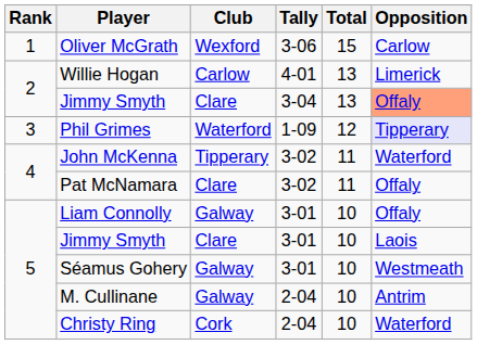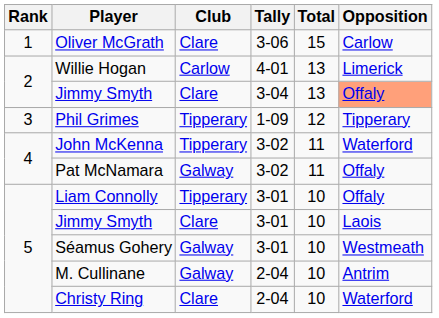 <table class="wikitable">
 <tr>
 <th>Rank</th>
 <th>Player</th>
 <th>Club</th>
 <th>Tally</th>
 <th>Total</th>
 <th>Opposition</th>
 </tr>
 <tr>
 <td rowspan="1" style="text-align:center;">1</td>
 <td><a href='#'>Oliver McGrath</a></td>
-<td><a href='#'>Wexford</a></td>
+<td><a href='#'>Clare</a></td>
 <td align=center>3-06</td>
 <td align=center>15</td>
 <td><a href='#'>Carlow</a></td>
 </tr>
 <tr>
 <td rowspan="2" style="text-align:center;">2</td>
 <td>Willie Hogan</td>
 <td><a href='#'>Carlow</a></td>
 <td align=center>4-01</td>
 <td align=center>13</td>
 <td><a href='#'>Limerick</a></td>
 </tr>
 <tr>
 <td><a href='#'>Jimmy Smyth</a></td>
 <td><a href='#'>Clare</a></td>
 <td align=center>3-04</td>
 <td align=center>13</td>
 <td style="background: lightsalmon;"><a href='#'>Offaly</a></td>
 </tr>
 <tr>
 <td rowspan="1" style="text-align:center;">3</td>
 <td><a href='#'>Phil Grimes</a></td>
-<td><a href='#'>Waterford</a></td>
+<td><a href='#'>Tipperary</a></td>
 <td align=center>1-09</td>
 <td align=center>12</td>
-<td style="background: lavender;"><a href='#'>Tipperary</a></td>
+<td><a href='#'>Tipperary</a></td>
 </tr>
 <tr>
 <td rowspan="2" style="text-align:center;">4</td>
 <td><a href='#'>John McKenna</a></td>
 <td><a href='#'>Tipperary</a></td>
 <td align=center>3-02</td>
 <td align=center>11</td>
 <td><a href='#'>Waterford</a></td>
 </tr>
 <tr>
 <td>Pat McNamara</td>
-<td><a href='#'>Clare</a></td>
+<td><a href='#'>Galway</a></td>
 <td align=center>3-02</td>
 <td align=center>11</td>
 <td><a href='#'>Offaly</a></td>
 </tr>
 <tr>
 <td rowspan="5" style="text-align:center;">5</td>
 <td><a href='#'>Liam Connolly</a></td>
-<td><a href='#'>Galway</a></td>
+<td><a href='#'>Tipperary</a></td>
 <td align=center>3-01</td>
 <td align=center>10</td>
 <td><a href='#'>Offaly</a></td>
 </tr>
 <tr>
 <td><a href='#'>Jimmy Smyth</a></td>
 <td><a href='#'>Clare</a></td>
 <td align=center>3-01</td>
 <td align=center>10</td>
 <td><a href='#'>Laois</a></td>
 </tr>
 <tr>
 <td>Séamus Gohery</td>
 <td><a href='#'>Galway</a></td>
 <td align=center>3-01</td>
 <td align=center>10</td>
 <td><a href='#'>Westmeath</a></td>
 </tr>
 <tr>
 <td>M. Cullinane</td>
 <td><a href='#'>Galway</a></td>
 <td align=center>2-04</td>
 <td align=center>10</td>
 <td><a href='#'>Antrim</a></td>
 </tr>
 <tr>
 <td><a href='#'>Christy Ring</a></td>
-<td><a href='#'>Cork</a></td>
+<td><a href='#'>Clare</a></td>
 <td align=center>2-04</td>
 <td align=center>10</td>
 <td><a href='#'>Waterford</a></td>
 </tr>
 </table>
